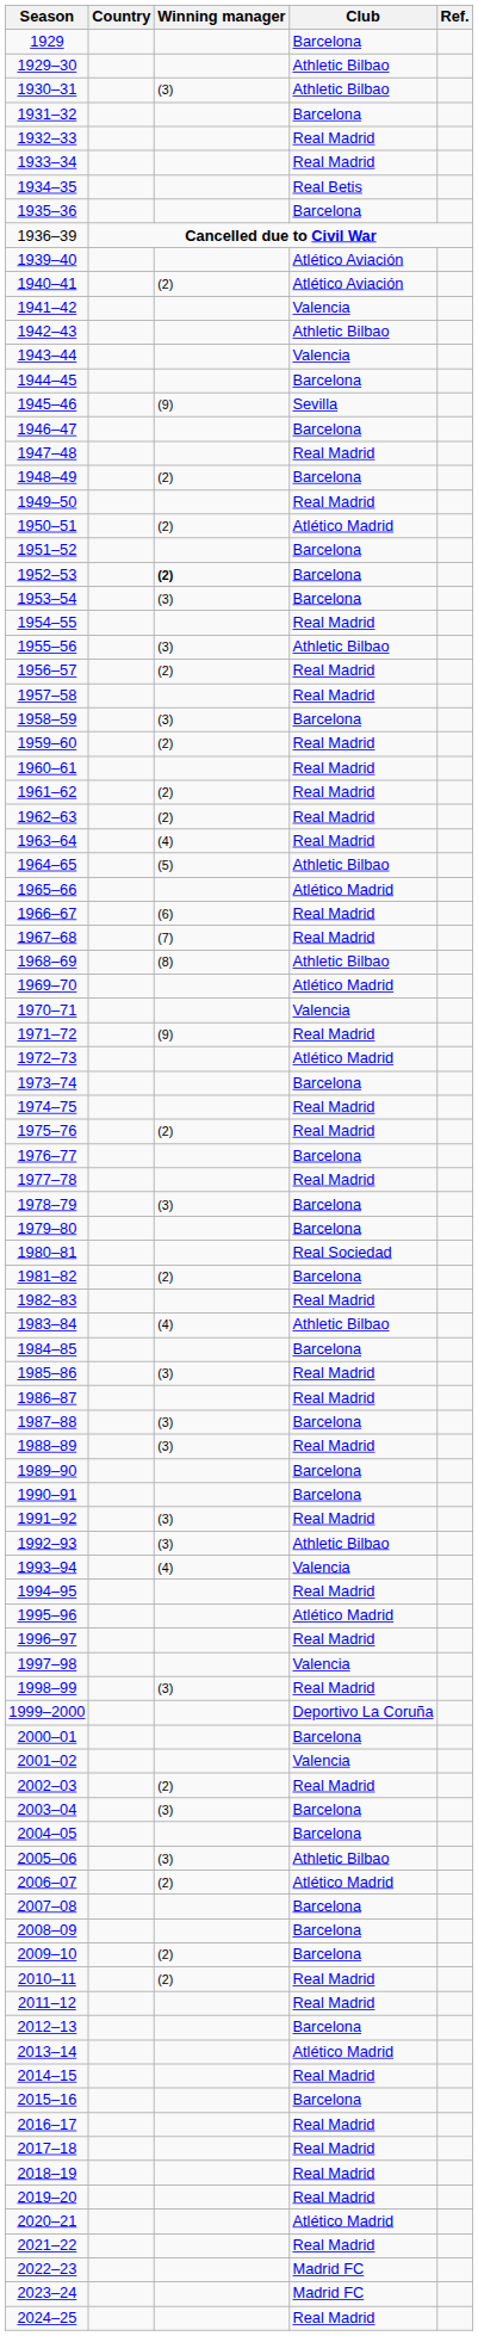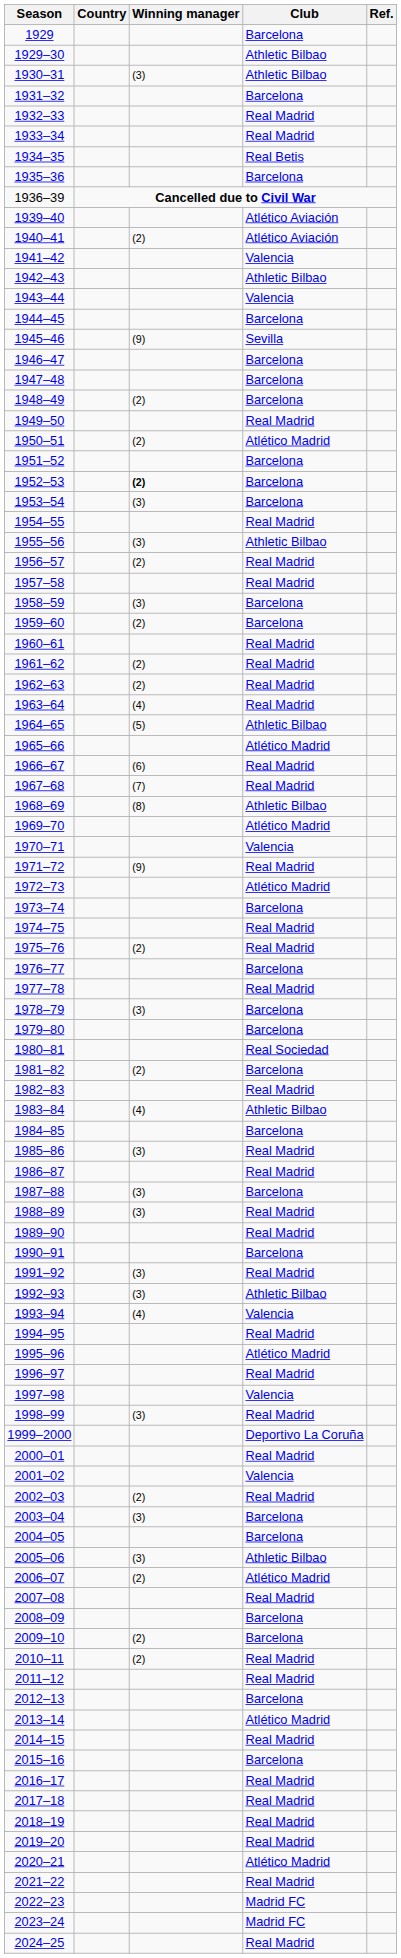 <table class="sortable wikitable">
 <tr>
 <th>Season</th>
 <th>Country</th>
 <th>Winning manager</th>
 <th>Club</th>
 <th class="unsortable">Ref.</th>
 </tr>
 <tr>
 <td align=center><a href='#'>1929</a></td>
 <td></td>
 <td></td>
 <td><a href='#'>Barcelona</a></td>
 <td></td>
 </tr>
 <tr>
 <td align=center><a href='#'>1929–30</a></td>
 <td></td>
 <td></td>
 <td><a href='#'>Athletic Bilbao</a></td>
 <td></td>
 </tr>
 <tr>
 <td align=center><a href='#'>1930–31</a></td>
 <td></td>
 <td> <small>(3)</small></td>
 <td><a href='#'>Athletic Bilbao</a></td>
 <td></td>
 </tr>
 <tr>
 <td align=center><a href='#'>1931–32</a></td>
 <td></td>
 <td></td>
 <td><a href='#'>Barcelona</a></td>
 <td></td>
 </tr>
 <tr>
 <td align=center><a href='#'>1932–33</a></td>
 <td></td>
 <td></td>
 <td><a href='#'>Real Madrid</a></td>
 <td></td>
 </tr>
 <tr>
 <td align=center><a href='#'>1933–34</a></td>
 <td></td>
 <td></td>
 <td><a href='#'>Real Madrid</a></td>
 <td></td>
 </tr>
 <tr>
 <td align=center><a href='#'>1934–35</a></td>
 <td></td>
 <td></td>
 <td><a href='#'>Real Betis</a></td>
 <td></td>
 </tr>
 <tr>
 <td align=center><a href='#'>1935–36</a></td>
 <td></td>
 <td></td>
 <td><a href='#'>Barcelona</a></td>
 <td></td>
 </tr>
 <tr>
 <td align=center>1936–39</td>
 <td colspan="4" align=center><strong>Cancelled due to <a href='#'>Civil War</a></strong></td>
 </tr>
 <tr>
 <td align=center><a href='#'>1939–40</a></td>
 <td></td>
 <td></td>
 <td><a href='#'>Atlético Aviación</a></td>
 <td></td>
 </tr>
 <tr>
 <td align=center><a href='#'>1940–41</a></td>
 <td></td>
 <td> <small>(2)</small></td>
 <td><a href='#'>Atlético Aviación</a></td>
 <td></td>
 </tr>
 <tr>
 <td align=center><a href='#'>1941–42</a></td>
 <td></td>
 <td></td>
 <td><a href='#'>Valencia</a></td>
 <td></td>
 </tr>
 <tr>
 <td align=center><a href='#'>1942–43</a></td>
 <td></td>
 <td></td>
 <td><a href='#'>Athletic Bilbao</a></td>
 <td></td>
 </tr>
 <tr>
 <td align=center><a href='#'>1943–44</a></td>
 <td></td>
 <td></td>
 <td><a href='#'>Valencia</a></td>
 <td></td>
 </tr>
 <tr>
 <td align=center><a href='#'>1944–45</a></td>
 <td></td>
 <td></td>
 <td><a href='#'>Barcelona</a></td>
 <td></td>
 </tr>
 <tr>
 <td align=center><a href='#'>1945–46</a></td>
 <td></td>
 <td> <small>(9)</small></td>
 <td><a href='#'>Sevilla</a></td>
 <td></td>
 </tr>
 <tr>
 <td align=center><a href='#'>1946–47</a></td>
 <td></td>
 <td></td>
 <td><a href='#'>Barcelona</a></td>
 <td></td>
 </tr>
 <tr>
 <td align=center><a href='#'>1947–48</a></td>
 <td></td>
 <td></td>
-<td><a href='#'>Real Madrid</a></td>
+<td><a href='#'>Barcelona</a></td>
 <td></td>
 </tr>
 <tr>
 <td align=center><a href='#'>1948–49</a></td>
 <td></td>
 <td> <small>(2)</small></td>
 <td><a href='#'>Barcelona</a></td>
 <td></td>
 </tr>
 <tr>
 <td align=center><a href='#'>1949–50</a></td>
 <td></td>
 <td></td>
 <td><a href='#'>Real Madrid</a></td>
 <td></td>
 </tr>
 <tr>
 <td align=center><a href='#'>1950–51</a></td>
 <td></td>
 <td> <small>(2)</small></td>
 <td><a href='#'>Atlético Madrid</a></td>
 <td></td>
 </tr>
 <tr>
 <td align=center><a href='#'>1951–52</a></td>
 <td></td>
 <td></td>
 <td><a href='#'>Barcelona</a></td>
 <td></td>
 </tr>
 <tr>
 <td align=center><a href='#'>1952–53</a></td>
 <td></td>
 <td><strong> <small>(2)</small></strong></td>
 <td><a href='#'>Barcelona</a></td>
 <td></td>
 </tr>
 <tr>
 <td align=center><a href='#'>1953–54</a></td>
 <td></td>
 <td> <small>(3)</small></td>
 <td><a href='#'>Barcelona</a></td>
 <td></td>
 </tr>
 <tr>
 <td align=center><a href='#'>1954–55</a></td>
 <td></td>
 <td></td>
 <td><a href='#'>Real Madrid</a></td>
 <td></td>
 </tr>
 <tr>
 <td align=center><a href='#'>1955–56</a></td>
 <td></td>
 <td> <small>(3)</small></td>
 <td><a href='#'>Athletic Bilbao</a></td>
 <td></td>
 </tr>
 <tr>
 <td align=center><a href='#'>1956–57</a></td>
 <td></td>
 <td> <small>(2)</small></td>
 <td><a href='#'>Real Madrid</a></td>
 <td></td>
 </tr>
 <tr>
 <td align=center><a href='#'>1957–58</a></td>
 <td></td>
 <td></td>
 <td><a href='#'>Real Madrid</a></td>
 <td></td>
 </tr>
 <tr>
 <td align=center><a href='#'>1958–59</a></td>
 <td></td>
 <td> <small>(3)</small></td>
 <td><a href='#'>Barcelona</a></td>
 <td></td>
 </tr>
 <tr>
 <td align=center><a href='#'>1959–60</a></td>
 <td></td>
 <td> <small>(2)</small></td>
-<td><a href='#'>Real Madrid</a></td>
+<td><a href='#'>Barcelona</a></td>
 <td></td>
 </tr>
 <tr>
 <td align=center><a href='#'>1960–61</a></td>
 <td></td>
 <td></td>
 <td><a href='#'>Real Madrid</a></td>
 <td></td>
 </tr>
 <tr>
 <td align=center><a href='#'>1961–62</a></td>
 <td></td>
 <td> <small>(2)</small></td>
 <td><a href='#'>Real Madrid</a></td>
 <td></td>
 </tr>
 <tr>
 <td align=center><a href='#'>1962–63</a></td>
 <td></td>
 <td> <small>(2)</small></td>
 <td><a href='#'>Real Madrid</a></td>
 <td></td>
 </tr>
 <tr>
 <td align=center><a href='#'>1963–64</a></td>
 <td></td>
 <td> <small>(4)</small></td>
 <td><a href='#'>Real Madrid</a></td>
 <td></td>
 </tr>
 <tr>
 <td align=center><a href='#'>1964–65</a></td>
 <td></td>
 <td> <small>(5)</small></td>
 <td><a href='#'>Athletic Bilbao</a></td>
 <td></td>
 </tr>
 <tr>
 <td align=center><a href='#'>1965–66</a></td>
 <td></td>
 <td></td>
 <td><a href='#'>Atlético Madrid</a></td>
 <td></td>
 </tr>
 <tr>
 <td align=center><a href='#'>1966–67</a></td>
 <td></td>
 <td> <small>(6)</small></td>
 <td><a href='#'>Real Madrid</a></td>
 <td></td>
 </tr>
 <tr>
 <td align=center><a href='#'>1967–68</a></td>
 <td></td>
 <td> <small>(7)</small></td>
 <td><a href='#'>Real Madrid</a></td>
 <td></td>
 </tr>
 <tr>
 <td align=center><a href='#'>1968–69</a></td>
 <td></td>
 <td> <small>(8)</small></td>
 <td><a href='#'>Athletic Bilbao</a></td>
 <td></td>
 </tr>
 <tr>
 <td align=center><a href='#'>1969–70</a></td>
 <td></td>
 <td></td>
 <td><a href='#'>Atlético Madrid</a></td>
 <td></td>
 </tr>
 <tr>
 <td align=center><a href='#'>1970–71</a></td>
 <td></td>
 <td></td>
 <td><a href='#'>Valencia</a></td>
 <td></td>
 </tr>
 <tr>
 <td align=center><a href='#'>1971–72</a></td>
 <td></td>
 <td> <small>(9)</small></td>
 <td><a href='#'>Real Madrid</a></td>
 <td></td>
 </tr>
 <tr>
 <td align=center><a href='#'>1972–73</a></td>
 <td></td>
 <td></td>
 <td><a href='#'>Atlético Madrid</a></td>
 <td></td>
 </tr>
 <tr>
 <td align=center><a href='#'>1973–74</a></td>
 <td></td>
 <td></td>
 <td><a href='#'>Barcelona</a></td>
 <td></td>
 </tr>
 <tr>
 <td align=center><a href='#'>1974–75</a></td>
 <td></td>
 <td></td>
 <td><a href='#'>Real Madrid</a></td>
 <td></td>
 </tr>
 <tr>
 <td align=center><a href='#'>1975–76</a></td>
 <td></td>
 <td> <small>(2)</small></td>
 <td><a href='#'>Real Madrid</a></td>
 <td></td>
 </tr>
 <tr>
 <td align=center><a href='#'>1976–77</a></td>
 <td></td>
 <td></td>
 <td><a href='#'>Barcelona</a></td>
 <td></td>
 </tr>
 <tr>
 <td align=center><a href='#'>1977–78</a></td>
 <td></td>
 <td></td>
 <td><a href='#'>Real Madrid</a></td>
 <td></td>
 </tr>
 <tr>
 <td align=center><a href='#'>1978–79</a></td>
 <td></td>
 <td> <small>(3)</small></td>
 <td><a href='#'>Barcelona</a></td>
 <td></td>
 </tr>
 <tr>
 <td align=center><a href='#'>1979–80</a></td>
 <td></td>
 <td></td>
 <td><a href='#'>Barcelona</a></td>
 <td></td>
 </tr>
 <tr>
 <td align=center><a href='#'>1980–81</a></td>
 <td></td>
 <td></td>
 <td><a href='#'>Real Sociedad</a></td>
 <td></td>
 </tr>
 <tr>
 <td align=center><a href='#'>1981–82</a></td>
 <td></td>
 <td> <small>(2)</small></td>
 <td><a href='#'>Barcelona</a></td>
 <td></td>
 </tr>
 <tr>
 <td align=center><a href='#'>1982–83</a></td>
 <td></td>
 <td></td>
 <td><a href='#'>Real Madrid</a></td>
 <td></td>
 </tr>
 <tr>
 <td align=center><a href='#'>1983–84</a></td>
 <td></td>
 <td> <small>(4)</small></td>
 <td><a href='#'>Athletic Bilbao</a></td>
 <td></td>
 </tr>
 <tr>
 <td align=center><a href='#'>1984–85</a></td>
 <td></td>
 <td></td>
 <td><a href='#'>Barcelona</a></td>
 <td></td>
 </tr>
 <tr>
 <td align=center><a href='#'>1985–86</a></td>
 <td></td>
 <td> <small>(3)</small></td>
 <td><a href='#'>Real Madrid</a></td>
 <td></td>
 </tr>
 <tr>
 <td align=center><a href='#'>1986–87</a></td>
 <td></td>
 <td></td>
 <td><a href='#'>Real Madrid</a></td>
 <td></td>
 </tr>
 <tr>
 <td align=center><a href='#'>1987–88</a></td>
 <td></td>
 <td> <small>(3)</small></td>
 <td><a href='#'>Barcelona</a></td>
 <td></td>
 </tr>
 <tr>
 <td align=center><a href='#'>1988–89</a></td>
 <td></td>
 <td> <small>(3)</small></td>
 <td><a href='#'>Real Madrid</a></td>
 <td></td>
 </tr>
 <tr>
 <td align=center><a href='#'>1989–90</a></td>
 <td></td>
 <td></td>
-<td><a href='#'>Barcelona</a></td>
+<td><a href='#'>Real Madrid</a></td>
 <td></td>
 </tr>
 <tr>
 <td align=center><a href='#'>1990–91</a></td>
 <td></td>
 <td></td>
 <td><a href='#'>Barcelona</a></td>
 <td></td>
 </tr>
 <tr>
 <td align=center><a href='#'>1991–92</a></td>
 <td></td>
 <td> <small>(3)</small></td>
 <td><a href='#'>Real Madrid</a></td>
 <td></td>
 </tr>
 <tr>
 <td align=center><a href='#'>1992–93</a></td>
 <td></td>
 <td> <small>(3)</small></td>
 <td><a href='#'>Athletic Bilbao</a></td>
 <td></td>
 </tr>
 <tr>
 <td align=center><a href='#'>1993–94</a></td>
 <td></td>
 <td> <small>(4)</small></td>
 <td><a href='#'>Valencia</a></td>
 <td></td>
 </tr>
 <tr>
 <td align=center><a href='#'>1994–95</a></td>
 <td></td>
 <td></td>
 <td><a href='#'>Real Madrid</a></td>
 <td></td>
 </tr>
 <tr>
 <td align=center><a href='#'>1995–96</a></td>
 <td></td>
 <td></td>
 <td><a href='#'>Atlético Madrid</a></td>
 <td></td>
 </tr>
 <tr>
 <td align=center><a href='#'>1996–97</a></td>
 <td></td>
 <td></td>
 <td><a href='#'>Real Madrid</a></td>
 <td></td>
 </tr>
 <tr>
 <td align=center><a href='#'>1997–98</a></td>
 <td></td>
 <td></td>
 <td><a href='#'>Valencia</a></td>
 <td></td>
 </tr>
 <tr>
 <td align=center><a href='#'>1998–99</a></td>
 <td></td>
 <td> <small>(3)</small></td>
 <td><a href='#'>Real Madrid</a></td>
 <td></td>
 </tr>
 <tr>
 <td align=center><a href='#'>1999–2000</a></td>
 <td></td>
 <td></td>
 <td><a href='#'>Deportivo La Coruña</a></td>
 <td></td>
 </tr>
 <tr>
 <td align=center><a href='#'>2000–01</a></td>
 <td></td>
 <td></td>
-<td><a href='#'>Barcelona</a></td>
+<td><a href='#'>Real Madrid</a></td>
 <td></td>
 </tr>
 <tr>
 <td align=center><a href='#'>2001–02</a></td>
 <td></td>
 <td></td>
 <td><a href='#'>Valencia</a></td>
 <td></td>
 </tr>
 <tr>
 <td align=center><a href='#'>2002–03</a></td>
 <td></td>
 <td> <small>(2)</small></td>
 <td><a href='#'>Real Madrid</a></td>
 <td></td>
 </tr>
 <tr>
 <td align=center><a href='#'>2003–04</a></td>
 <td></td>
 <td> <small>(3)</small></td>
 <td><a href='#'>Barcelona</a></td>
 <td></td>
 </tr>
 <tr>
 <td align=center><a href='#'>2004–05</a></td>
 <td></td>
 <td></td>
 <td><a href='#'>Barcelona</a></td>
 <td></td>
 </tr>
 <tr>
 <td align=center><a href='#'>2005–06</a></td>
 <td></td>
 <td> <small>(3)</small></td>
 <td><a href='#'>Athletic Bilbao</a></td>
 <td></td>
 </tr>
 <tr>
 <td align=center><a href='#'>2006–07</a></td>
 <td></td>
 <td> <small>(2)</small></td>
 <td><a href='#'>Atlético Madrid</a></td>
 <td></td>
 </tr>
 <tr>
 <td align=center><a href='#'>2007–08</a></td>
 <td></td>
 <td></td>
-<td><a href='#'>Barcelona</a></td>
+<td><a href='#'>Real Madrid</a></td>
 <td></td>
 </tr>
 <tr>
 <td align=center><a href='#'>2008–09</a></td>
 <td></td>
 <td></td>
 <td><a href='#'>Barcelona</a></td>
 <td></td>
 </tr>
 <tr>
 <td align=center><a href='#'>2009–10</a></td>
 <td></td>
 <td> <small>(2)</small></td>
 <td><a href='#'>Barcelona</a></td>
 <td></td>
 </tr>
 <tr>
 <td align=center><a href='#'>2010–11</a></td>
 <td></td>
 <td> <small>(2)</small></td>
 <td><a href='#'>Real Madrid</a></td>
 <td></td>
 </tr>
 <tr>
 <td align=center><a href='#'>2011–12</a></td>
 <td></td>
 <td></td>
 <td><a href='#'>Real Madrid</a></td>
 <td></td>
 </tr>
 <tr>
 <td align=center><a href='#'>2012–13</a></td>
 <td></td>
 <td></td>
 <td><a href='#'>Barcelona</a></td>
 <td></td>
 </tr>
 <tr>
 <td align=center><a href='#'>2013–14</a></td>
 <td></td>
 <td></td>
 <td><a href='#'>Atlético Madrid</a></td>
 <td></td>
 </tr>
 <tr>
 <td align=center><a href='#'>2014–15</a></td>
 <td></td>
 <td></td>
 <td><a href='#'>Real Madrid</a></td>
 <td></td>
 </tr>
 <tr>
 <td align=center><a href='#'>2015–16</a></td>
 <td></td>
 <td> </td>
 <td><a href='#'>Barcelona</a></td>
 <td></td>
 </tr>
 <tr>
 <td align=center><a href='#'>2016–17</a></td>
 <td></td>
 <td></td>
 <td><a href='#'>Real Madrid</a></td>
 <td></td>
 </tr>
 <tr>
 <td align=center><a href='#'>2017–18</a></td>
 <td></td>
 <td></td>
 <td><a href='#'>Real Madrid</a></td>
 <td></td>
 </tr>
 <tr>
 <td align=center><a href='#'>2018–19</a></td>
 <td></td>
 <td> </td>
 <td><a href='#'>Real Madrid</a></td>
 <td></td>
 </tr>
 <tr>
 <td align=center><a href='#'>2019–20</a></td>
 <td></td>
 <td> </td>
 <td><a href='#'>Real Madrid</a></td>
 <td></td>
 </tr>
 <tr>
 <td align=center><a href='#'>2020–21</a></td>
 <td></td>
 <td> </td>
 <td><a href='#'>Atlético Madrid</a></td>
 <td></td>
 </tr>
 <tr>
 <td align=center><a href='#'>2021–22</a></td>
 <td></td>
 <td></td>
 <td><a href='#'>Real Madrid</a></td>
 <td></td>
 </tr>
 <tr>
 <td align=center><a href='#'>2022–23</a></td>
 <td></td>
 <td></td>
 <td><a href='#'>Madrid FC</a></td>
 <td></td>
 </tr>
 <tr>
 <td align=center><a href='#'>2023–24</a></td>
 <td></td>
 <td> </td>
 <td><a href='#'>Madrid FC</a></td>
 <td></td>
 </tr>
 <tr>
 <td align=center><a href='#'>2024–25</a></td>
 <td></td>
 <td></td>
 <td><a href='#'>Real Madrid</a></td>
 <td></td>
 </tr>
 </table>
